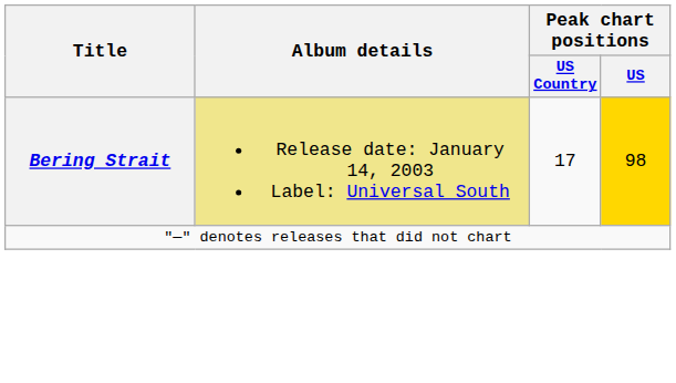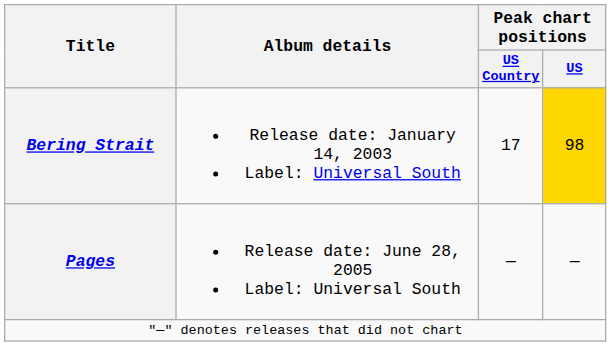 <table class="wikitable plainrowheaders" style="text-align:center;">
 <tr>
 <th rowspan="2" style="width:10em;">Title</th>
 <th rowspan="2" style="width:18em;">Album details</th>
 <th colspan="2">Peak chart<br>positions</th>
 </tr>
 <tr style="font-size:smaller;">
 <th style="width:45px;"><a href='#'>US Country</a></th>
 <th style="width:45px;"><a href='#'>US</a></th>
 </tr>
 <tr>
 <th scope="row"><em><a href='#'>Bering Strait</a></em></th>
-<td style="background: khaki;"><br><ul><li>Release date: January 14, 2003</li><li>Label: <a href='#'>Universal South</a></li></ul></td>
+<td><br><ul><li>Release date: January 14, 2003</li><li>Label: <a href='#'>Universal South</a></li></ul></td>
 <td>17</td>
 <td style="background: gold;">98</td>
+</tr>
+<tr>
+<th scope="row"><em><a href='#'>Pages</a></em></th>
+<td><br><ul><li>Release date: June 28, 2005</li><li>Label: Universal South</li></ul></td>
+<td>—</td>
+<td>—</td>
 </tr>
 <tr>
 <td colspan="4" style="font-size:8pt">"—" denotes releases that did not chart</td>
 </tr>
 </table>
